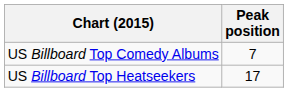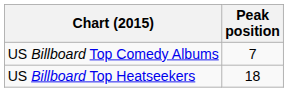 <table class="wikitable sortable">
 <tr>
 <th>Chart (2015)</th>
 <th>Peak<br>position</th>
 </tr>
 <tr>
 <td>US <em>Billboard</em> <a href='#'>Top Comedy Albums</a></td>
 <td style="text-align:center;">7</td>
 </tr>
 <tr>
 <td>US <a href='#'><em>Billboard</em> Top Heatseekers</a></td>
-<td style="text-align:center;">17</td>
+<td style="text-align:center;">18</td>
 </tr>
 </table>
